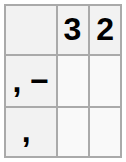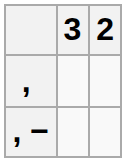 <table class="wikitable">
 <tr ---- valign="center">
 <th></th>
 <th>3</th>
 <th>2</th>
 </tr>
 <tr ---- valign="center"  align="center">
+<th>, </th>
+<td></td>
+<td></td>
+</tr>
+<tr ---- valign="center"  align="center">
 <th>, −</th>
 <td></td>
 <td></td>
 </tr>
-<tr ---- valign="center"  align="center">
-<th>, </th>
-<td></td>
-<td></td>
-</tr>
 </table>
